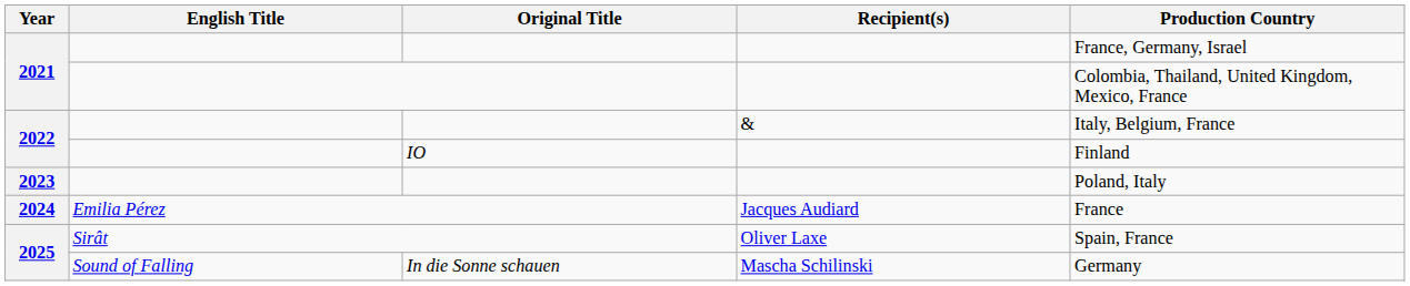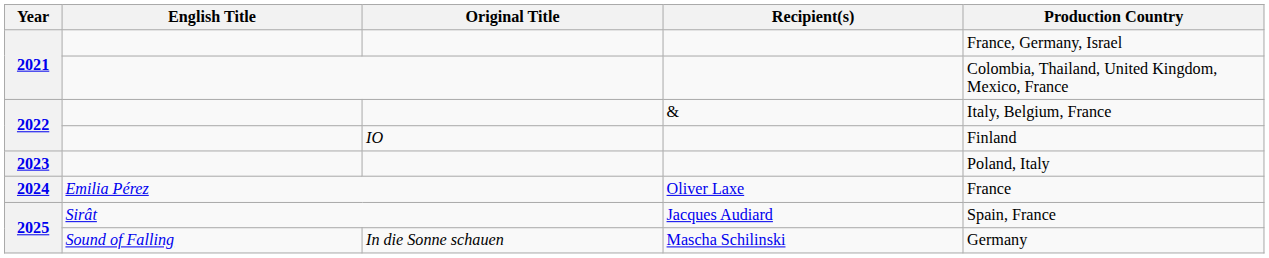 <table class="wikitable plainrowheaders">
 <tr>
 <th scope="col" style="width:1%;">Year</th>
 <th scope="col" style="width:10%;">English Title</th>
 <th scope="col" style="width:10%;">Original Title</th>
 <th scope="col" style="width:10%;">Recipient(s)</th>
 <th scope="col" style="width:10%;" class="unsortable" scope="col">Production Country</th>
 </tr>
 <tr>
 <th rowspan="2" style="text-align:center;"><a href='#'>2021</a></th>
 <td></td>
 <td></td>
 <td></td>
 <td>France, Germany, Israel</td>
 </tr>
 <tr>
 <td colspan="2"></td>
 <td></td>
 <td>Colombia, Thailand, United Kingdom, Mexico, France</td>
 </tr>
 <tr>
 <th rowspan="2" style="text-align:center;"><a href='#'>2022</a></th>
 <td></td>
 <td></td>
 <td> & </td>
 <td>Italy, Belgium, France</td>
 </tr>
 <tr>
 <td></td>
 <td><em>IO</em></td>
 <td></td>
 <td>Finland</td>
 </tr>
 <tr>
 <th style="text-align:center;"><a href='#'>2023</a></th>
 <td></td>
 <td></td>
 <td></td>
 <td>Poland, Italy</td>
 </tr>
 <tr>
 <th><a href='#'>2024</a></th>
 <td colspan="2"><em><a href='#'>Emilia Pérez</a></em></td>
-<td><a href='#'>Jacques Audiard</a></td>
+<td><a href='#'>Oliver Laxe</a></td>
 <td>France</td>
 </tr>
 <tr>
 <th rowspan="2"><a href='#'>2025</a></th>
 <td colspan="2"><em><a href='#'>Sirât</a></em></td>
-<td><a href='#'>Oliver Laxe</a></td>
+<td><a href='#'>Jacques Audiard</a></td>
 <td>Spain, France</td>
 </tr>
 <tr>
 <td><em><a href='#'>Sound of Falling</a></em></td>
 <td><em>In die Sonne schauen</em></td>
 <td><a href='#'>Mascha Schilinski</a></td>
 <td>Germany</td>
 </tr>
 </table>
